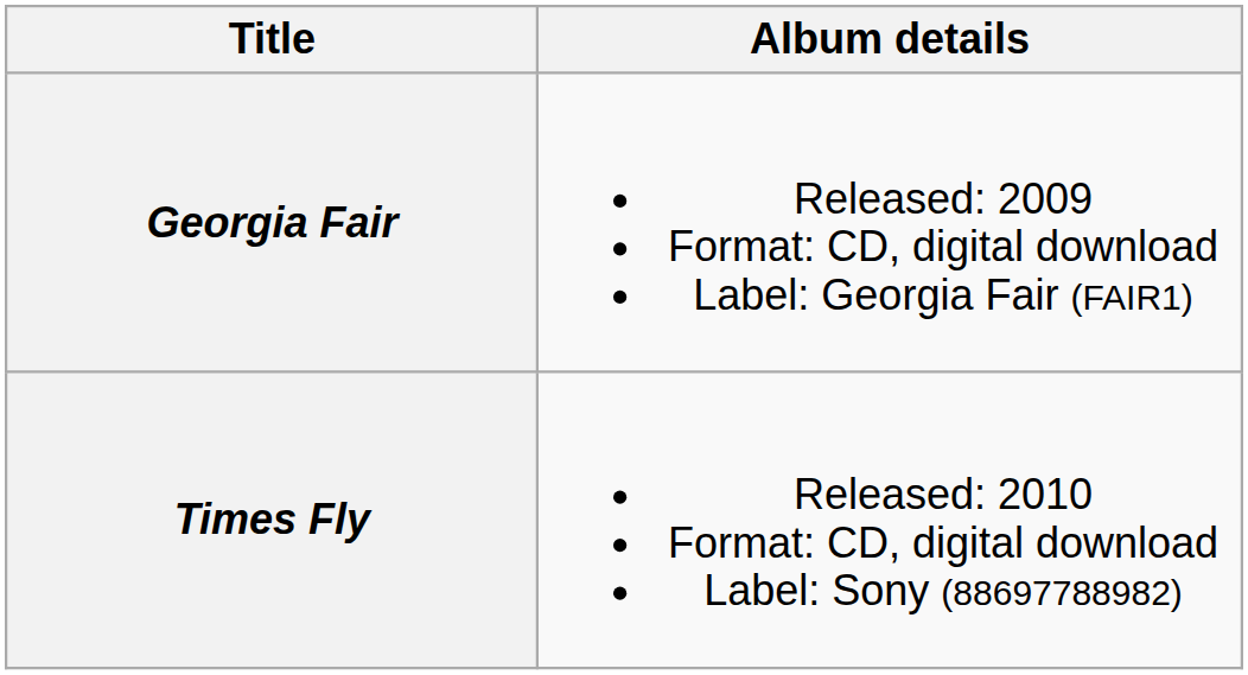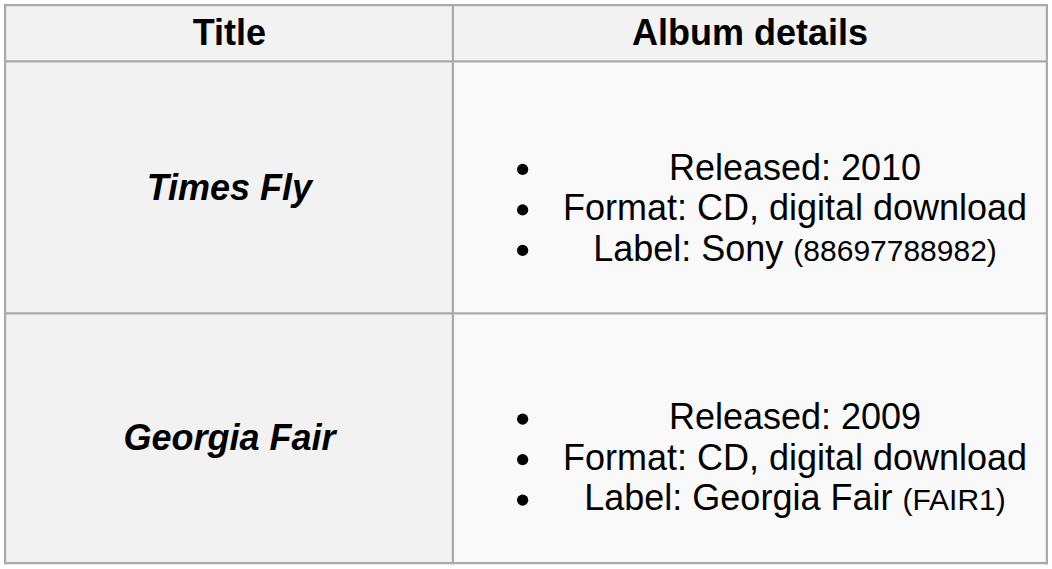 <table class="wikitable plainrowheaders" style="text-align:center;">
 <tr>
 <th scope="col" rowspan="1" style="width:12em;">Title</th>
 <th scope="col" rowspan="1" style="width:16em;">Album details</th>
 </tr>
 <tr>
+<th scope="row"><em>Times Fly</em></th>
+<td><br><ul><li>Released: 2010</li><li>Format: CD, digital download</li><li>Label: Sony <small>(88697788982)</small></li></ul></td>
+</tr>
+<tr>
 <th scope="row"><em>Georgia Fair</em></th>
 <td><br><ul><li>Released: 2009</li><li>Format: CD, digital download</li><li>Label: Georgia Fair <small>(FAIR1)</small></li></ul></td>
 </tr>
-<tr>
-<th scope="row"><em>Times Fly</em></th>
-<td><br><ul><li>Released: 2010</li><li>Format: CD, digital download</li><li>Label: Sony <small>(88697788982)</small></li></ul></td>
-</tr>
 </table>
